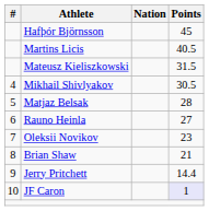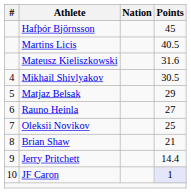 <table class="wikitable" style="text-align:center">
 <tr>
 <th scope="col" style="width: 10px;">#</th>
 <th scope="col">Athlete</th>
 <th scope="col">Nation</th>
 <th scope="col" style="width: 10px;">Points</th>
 </tr>
 <tr>
 <td></td>
 <td align=left><a href='#'>Hafþór Björnsson</a></td>
 <td align=left></td>
 <td>45</td>
 </tr>
 <tr>
 <td></td>
 <td align=left><a href='#'>Martins Licis</a></td>
 <td align=left></td>
 <td>40.5</td>
 </tr>
 <tr>
 <td></td>
 <td align=left><a href='#'>Mateusz Kieliszkowski</a></td>
 <td align=left></td>
-<td>31.5</td>
+<td>31.6</td>
 </tr>
 <tr>
 <td>4</td>
 <td align=left><a href='#'>Mikhail Shivlyakov</a></td>
 <td align=left></td>
 <td>30.5</td>
 </tr>
 <tr>
 <td>5</td>
 <td align=left><a href='#'>Matjaz Belsak</a></td>
 <td align=left></td>
-<td>28</td>
+<td>29</td>
 </tr>
 <tr>
 <td>6</td>
 <td align=left><a href='#'>Rauno Heinla</a></td>
 <td align=left></td>
 <td>27</td>
 </tr>
 <tr>
 <td>7</td>
 <td align=left><a href='#'>Oleksii Novikov</a></td>
 <td align=left></td>
-<td>23</td>
+<td>25</td>
 </tr>
 <tr>
 <td>8</td>
 <td align=left><a href='#'>Brian Shaw</a></td>
 <td align=left></td>
 <td>21</td>
 </tr>
 <tr>
 <td>9</td>
 <td align=left><a href='#'>Jerry Pritchett</a></td>
 <td align=left></td>
 <td>14.4</td>
 </tr>
 <tr>
 <td>10</td>
 <td align=left><a href='#'>JF Caron</a></td>
 <td align=left></td>
 <td style="background: lavender;">1</td>
 </tr>
 <tr class="sortbottom">
 <td colspan="4"></td>
 </tr>
 </table>
